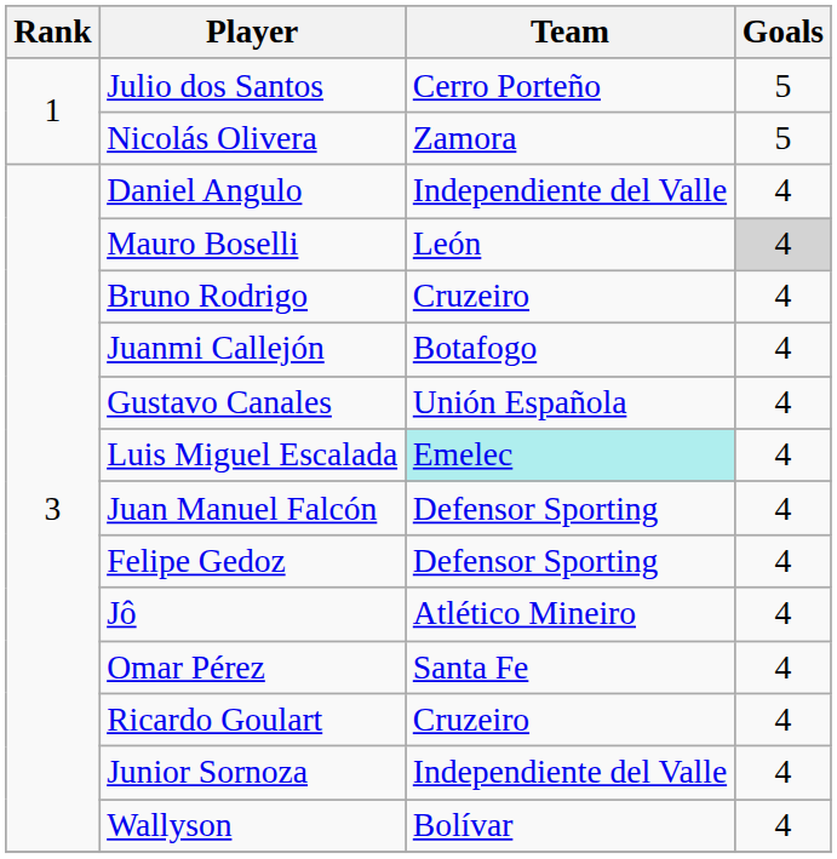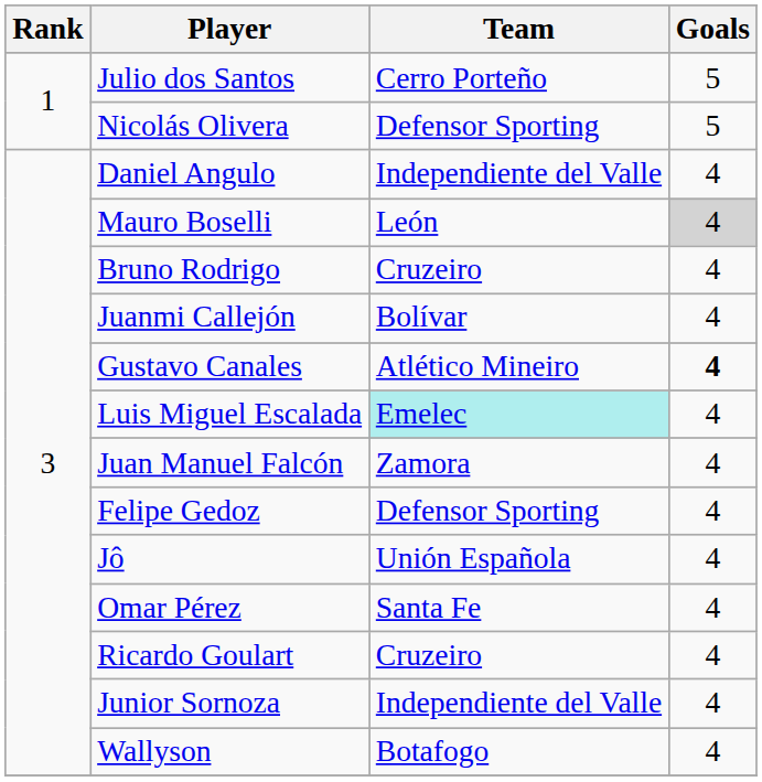 <table class="wikitable">
 <tr>
 <th>Rank</th>
 <th>Player</th>
 <th>Team</th>
 <th>Goals</th>
 </tr>
 <tr>
 <td align=center rowspan=2>1</td>
 <td> <a href='#'>Julio dos Santos</a></td>
 <td> <a href='#'>Cerro Porteño</a></td>
 <td align=center>5</td>
 </tr>
 <tr>
 <td> <a href='#'>Nicolás Olivera</a></td>
-<td> <a href='#'>Zamora</a></td>
+<td> <a href='#'>Defensor Sporting</a></td>
 <td align=center>5</td>
 </tr>
 <tr>
 <td align=center rowspan=13>3</td>
 <td> <a href='#'>Daniel Angulo</a></td>
 <td> <a href='#'>Independiente del Valle</a></td>
 <td align=center>4</td>
 </tr>
 <tr>
 <td> <a href='#'>Mauro Boselli</a></td>
 <td> <a href='#'>León</a></td>
 <td align=center style="background: lightgrey;">4</td>
 </tr>
 <tr>
 <td> <a href='#'>Bruno Rodrigo</a></td>
 <td> <a href='#'>Cruzeiro</a></td>
 <td align=center>4</td>
 </tr>
 <tr>
 <td> <a href='#'>Juanmi Callejón</a></td>
-<td> <a href='#'>Botafogo</a></td>
+<td> <a href='#'>Bolívar</a></td>
 <td align=center>4</td>
 </tr>
 <tr>
 <td> <a href='#'>Gustavo Canales</a></td>
-<td> <a href='#'>Unión Española</a></td>
-<td align=center>4</td>
+<td> <a href='#'>Atlético Mineiro</a></td>
+<td align=center><strong>4</strong></td>
 </tr>
 <tr>
 <td> <a href='#'>Luis Miguel Escalada</a></td>
 <td style="background: paleturquoise;"> <a href='#'>Emelec</a></td>
 <td align=center>4</td>
 </tr>
 <tr>
 <td> <a href='#'>Juan Manuel Falcón</a></td>
-<td> <a href='#'>Defensor Sporting</a></td>
+<td> <a href='#'>Zamora</a></td>
 <td align=center>4</td>
 </tr>
 <tr>
 <td> <a href='#'>Felipe Gedoz</a></td>
 <td> <a href='#'>Defensor Sporting</a></td>
 <td align=center>4</td>
 </tr>
 <tr>
 <td> <a href='#'>Jô</a></td>
-<td> <a href='#'>Atlético Mineiro</a></td>
+<td> <a href='#'>Unión Española</a></td>
 <td align=center>4</td>
 </tr>
 <tr>
 <td> <a href='#'>Omar Pérez</a></td>
 <td> <a href='#'>Santa Fe</a></td>
 <td align=center>4</td>
 </tr>
 <tr>
 <td> <a href='#'>Ricardo Goulart</a></td>
 <td> <a href='#'>Cruzeiro</a></td>
 <td align=center>4</td>
 </tr>
 <tr>
 <td> <a href='#'>Junior Sornoza</a></td>
 <td> <a href='#'>Independiente del Valle</a></td>
 <td align=center>4</td>
 </tr>
 <tr>
 <td> <a href='#'>Wallyson</a></td>
-<td> <a href='#'>Bolívar</a></td>
+<td> <a href='#'>Botafogo</a></td>
 <td align=center>4</td>
 </tr>
 <tr>
 </tr>
 </table>
